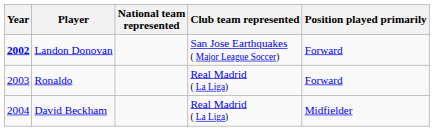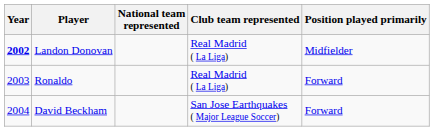 <table class="wikitable">
 <tr style="white-space: nowrap;">
 <th>Year</th>
 <th>Player</th>
 <th>National team<br>represented</th>
 <th>Club team represented</th>
 <th>Position played primarily</th>
 </tr>
 <tr>
 <td><strong><a href='#'>2002</a></strong></td>
 <td><a href='#'>Landon Donovan</a></td>
 <td></td>
-<td><a href='#'>San Jose Earthquakes</a><br><small>( <a href='#'>Major League Soccer</a>)</small></td>
-<td><a href='#'>Forward</a></td>
+<td><a href='#'>Real Madrid</a><br><small>( <a href='#'>La Liga</a>)</small></td>
+<td><a href='#'>Midfielder</a></td>
 </tr>
 <tr>
 <td><a href='#'>2003</a></td>
 <td><a href='#'>Ronaldo</a></td>
 <td></td>
 <td><a href='#'>Real Madrid</a><br><small>( <a href='#'>La Liga</a>)</small></td>
 <td><a href='#'>Forward</a></td>
 </tr>
 <tr>
 <td><a href='#'>2004</a></td>
 <td><a href='#'>David Beckham</a></td>
 <td></td>
-<td><a href='#'>Real Madrid</a><br><small>( <a href='#'>La Liga</a>)</small></td>
-<td><a href='#'>Midfielder</a></td>
+<td><a href='#'>San Jose Earthquakes</a><br><small>( <a href='#'>Major League Soccer</a>)</small></td>
+<td><a href='#'>Forward</a></td>
 </tr>
 </table>
